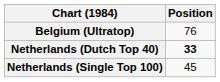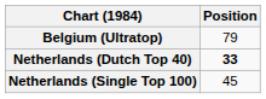 <table class="wikitable sortable plainrowheaders" style="text-align:center">
 <tr>
 <th scope="col">Chart (1984)</th>
 <th scope="col">Position</th>
 </tr>
 <tr>
 <th scope="row">Belgium (Ultratop)</th>
-<td>76</td>
+<td>79</td>
 </tr>
 <tr>
 <th scope="row">Netherlands (Dutch Top 40)</th>
 <td><strong>33</strong></td>
 </tr>
 <tr>
 <th scope="row">Netherlands (Single Top 100)</th>
 <td>45</td>
 </tr>
 </table>
